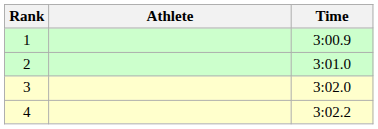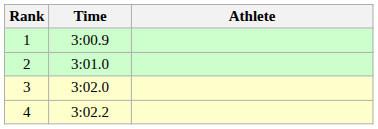 <table class=wikitable style="text-align:center">
 <tr>
 <th width=40>Rank</th>
+<th width=80>Time</th>
 <th width=250>Athlete</th>
-<th width=80>Time</th>
 </tr>
 <tr bgcolor="ccffcc">
 <td>1</td>
+<td>3:00.9</td>
 <td align=left></td>
-<td>3:00.9</td>
 </tr>
 <tr bgcolor="ccffcc">
 <td>2</td>
+<td>3:01.0</td>
 <td align=left></td>
-<td>3:01.0</td>
 </tr>
 <tr bgcolor="ffffcc">
 <td>3</td>
+<td>3:02.0</td>
 <td align=left></td>
-<td>3:02.0</td>
 </tr>
 <tr bgcolor="ffffcc">
 <td>4</td>
+<td>3:02.2</td>
 <td align=left></td>
-<td>3:02.2</td>
 </tr>
 </table>
